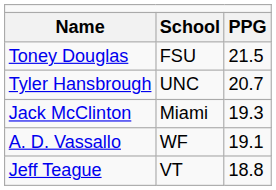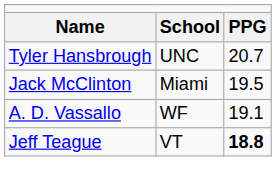 <table class="wikitable">
 <tr>
 <td colspan=3></td>
 </tr>
 <tr>
 <th>Name</th>
 <th>School</th>
 <th>PPG</th>
 </tr>
 <tr>
-<td><a href='#'>Toney Douglas</a></td>
-<td>FSU</td>
-<td>21.5</td>
-</tr>
-<tr>
 <td><a href='#'>Tyler Hansbrough</a></td>
 <td>UNC</td>
 <td>20.7</td>
 </tr>
 <tr>
 <td><a href='#'>Jack McClinton</a></td>
 <td>Miami</td>
-<td>19.3</td>
+<td>19.5</td>
 </tr>
 <tr>
 <td><a href='#'>A. D. Vassallo</a></td>
 <td>WF</td>
 <td>19.1</td>
 </tr>
 <tr>
 <td><a href='#'>Jeff Teague</a></td>
 <td>VT</td>
-<td>18.8</td>
+<td><strong>18.8</strong></td>
 </tr>
 </table>
